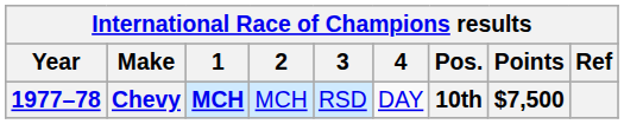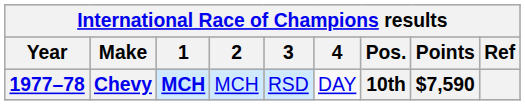 <table class="wikitable collapsible" style="text-align:center; font-size:75%">
 <tr>
 <th colspan=10><a href='#'>International Race of Champions</a> results</th>
 </tr>
 <tr>
 <th>Year</th>
 <th>Make</th>
 <th>1</th>
 <th>2</th>
 <th>3</th>
 <th>4</th>
 <th>Pos.</th>
 <th>Points</th>
 <th>Ref</th>
 </tr>
 <tr>
 <th><a href='#'>1977–78</a></th>
 <th><a href='#'>Chevy</a></th>
 <td style="background:#CFEAFF;"><strong><a href='#'>MCH</a><br></strong></td>
 <td style="background:#CFEAFF;"><a href='#'>MCH</a><br></td>
 <td style="background:#CFEAFF;"><a href='#'>RSD</a><br></td>
 <td><a href='#'>DAY</a></td>
 <th>10th</th>
-<th>$7,500</th>
+<th>$7,590</th>
 <th></th>
 </tr>
 </table>
